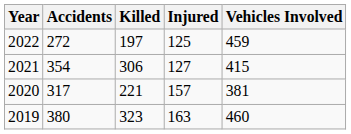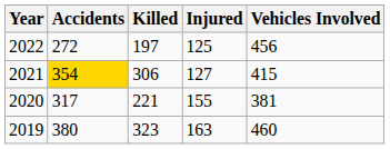 <table class = "wikitable sortable">
 <tr>
 <th>Year</th>
 <th>Accidents</th>
 <th>Killed</th>
 <th>Injured</th>
 <th>Vehicles Involved</th>
 </tr>
 <tr>
 <td>2022</td>
 <td>272</td>
 <td>197</td>
 <td>125</td>
-<td>459</td>
+<td>456</td>
 </tr>
 <tr>
 <td>2021</td>
-<td>354</td>
+<td style="background: gold;">354</td>
 <td>306</td>
 <td>127</td>
 <td>415</td>
 </tr>
 <tr>
 <td>2020</td>
 <td>317</td>
 <td>221</td>
-<td>157</td>
+<td>155</td>
 <td>381</td>
 </tr>
 <tr>
 <td>2019</td>
 <td>380</td>
 <td>323</td>
 <td>163</td>
 <td>460</td>
 </tr>
 </table>
